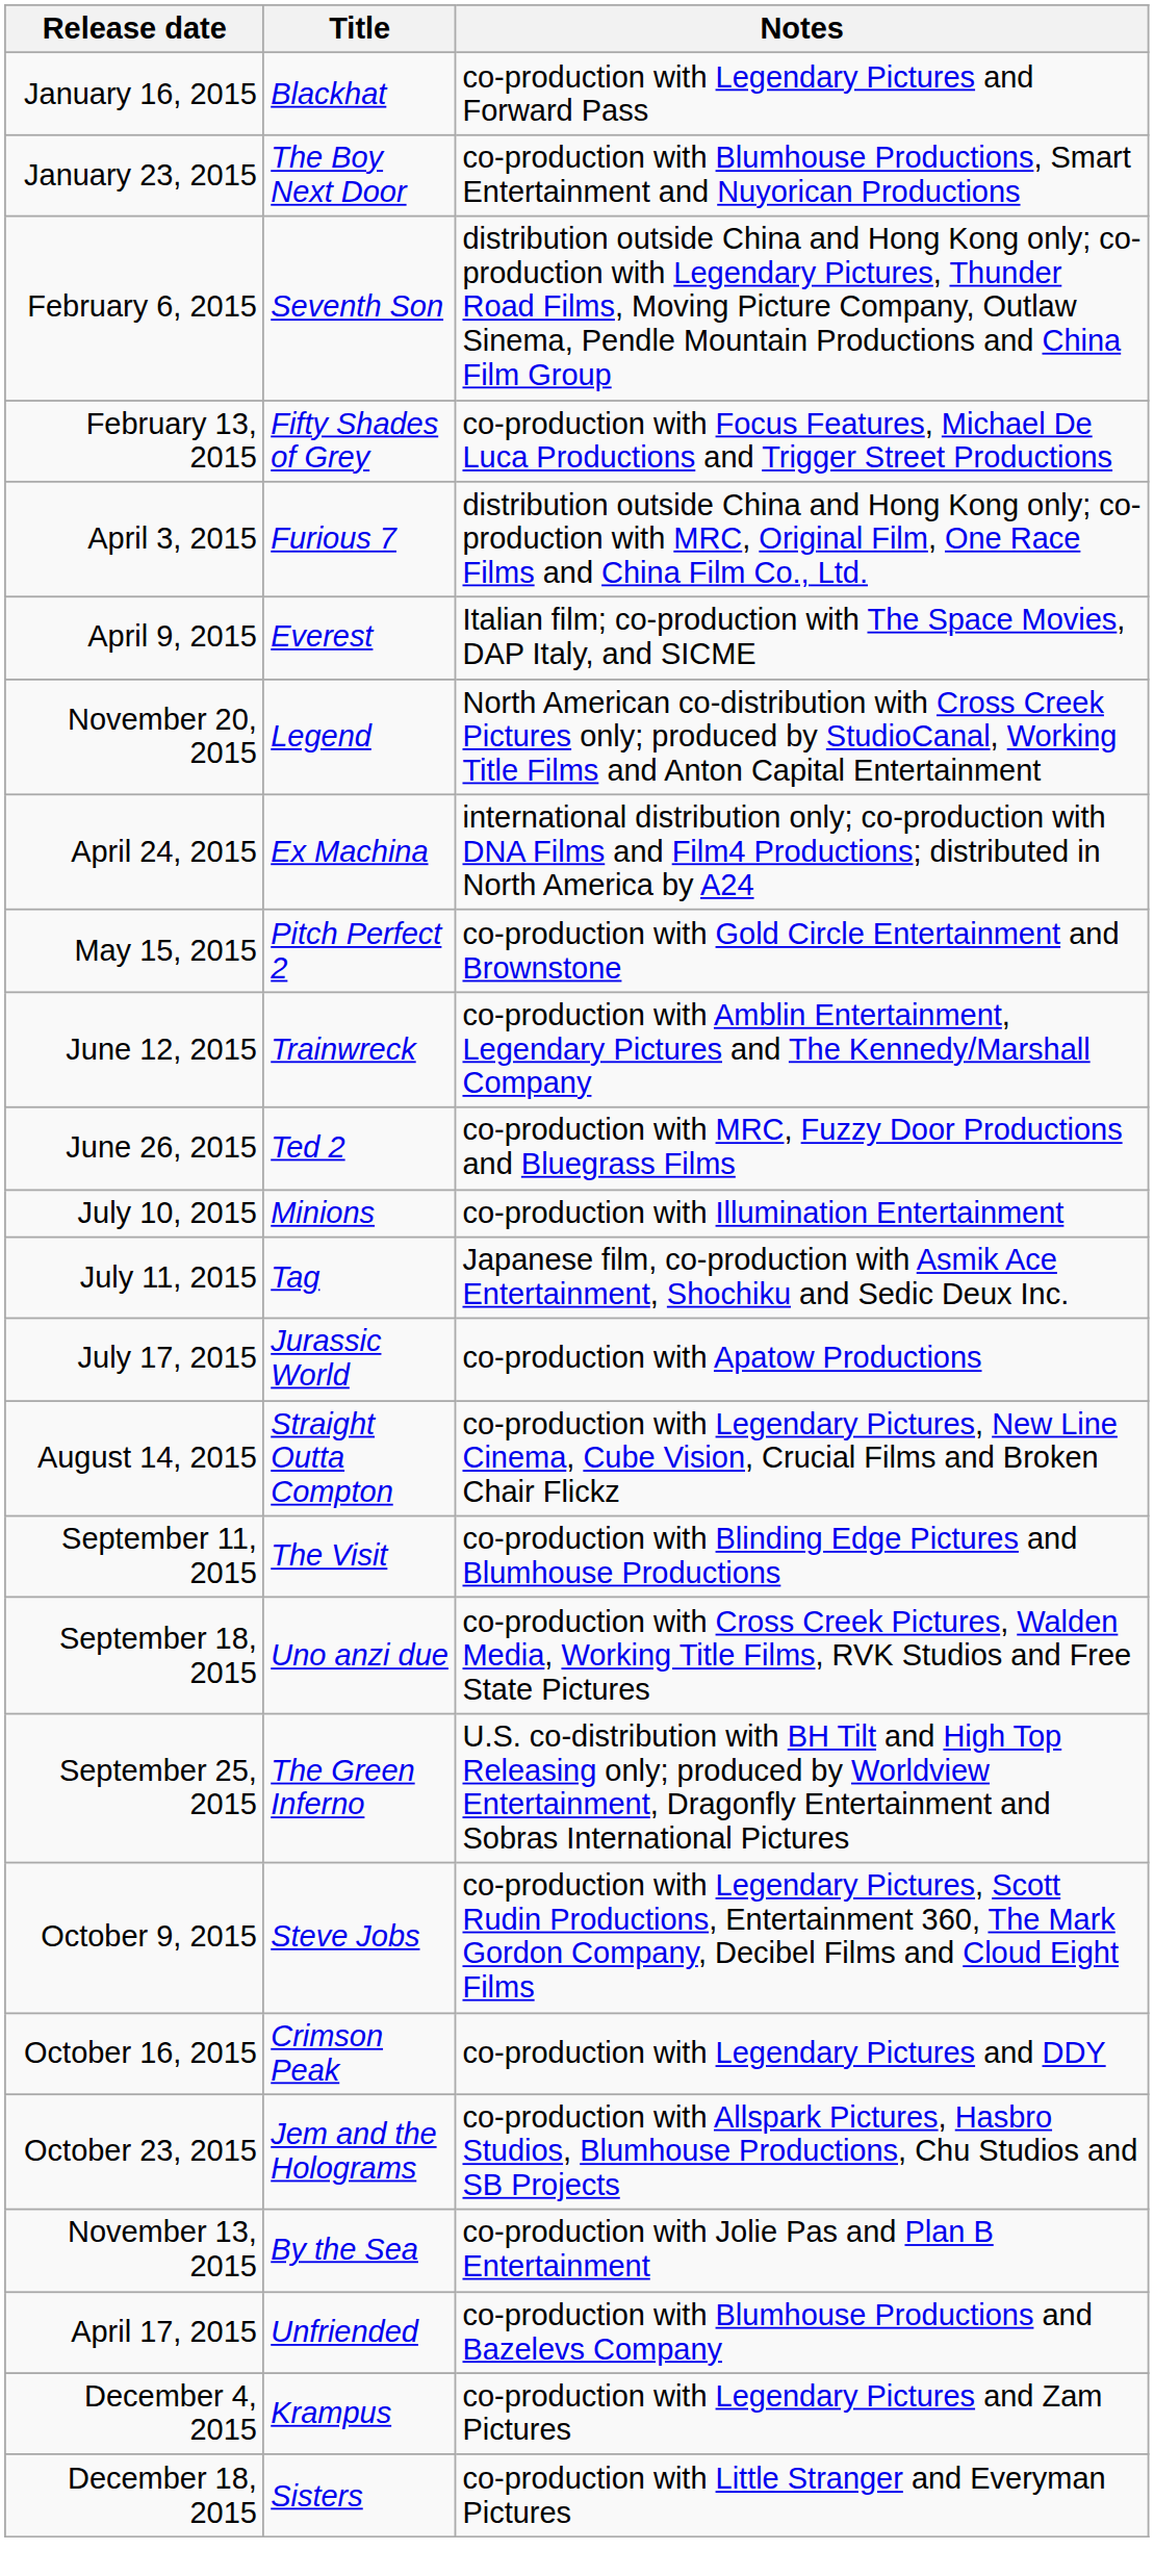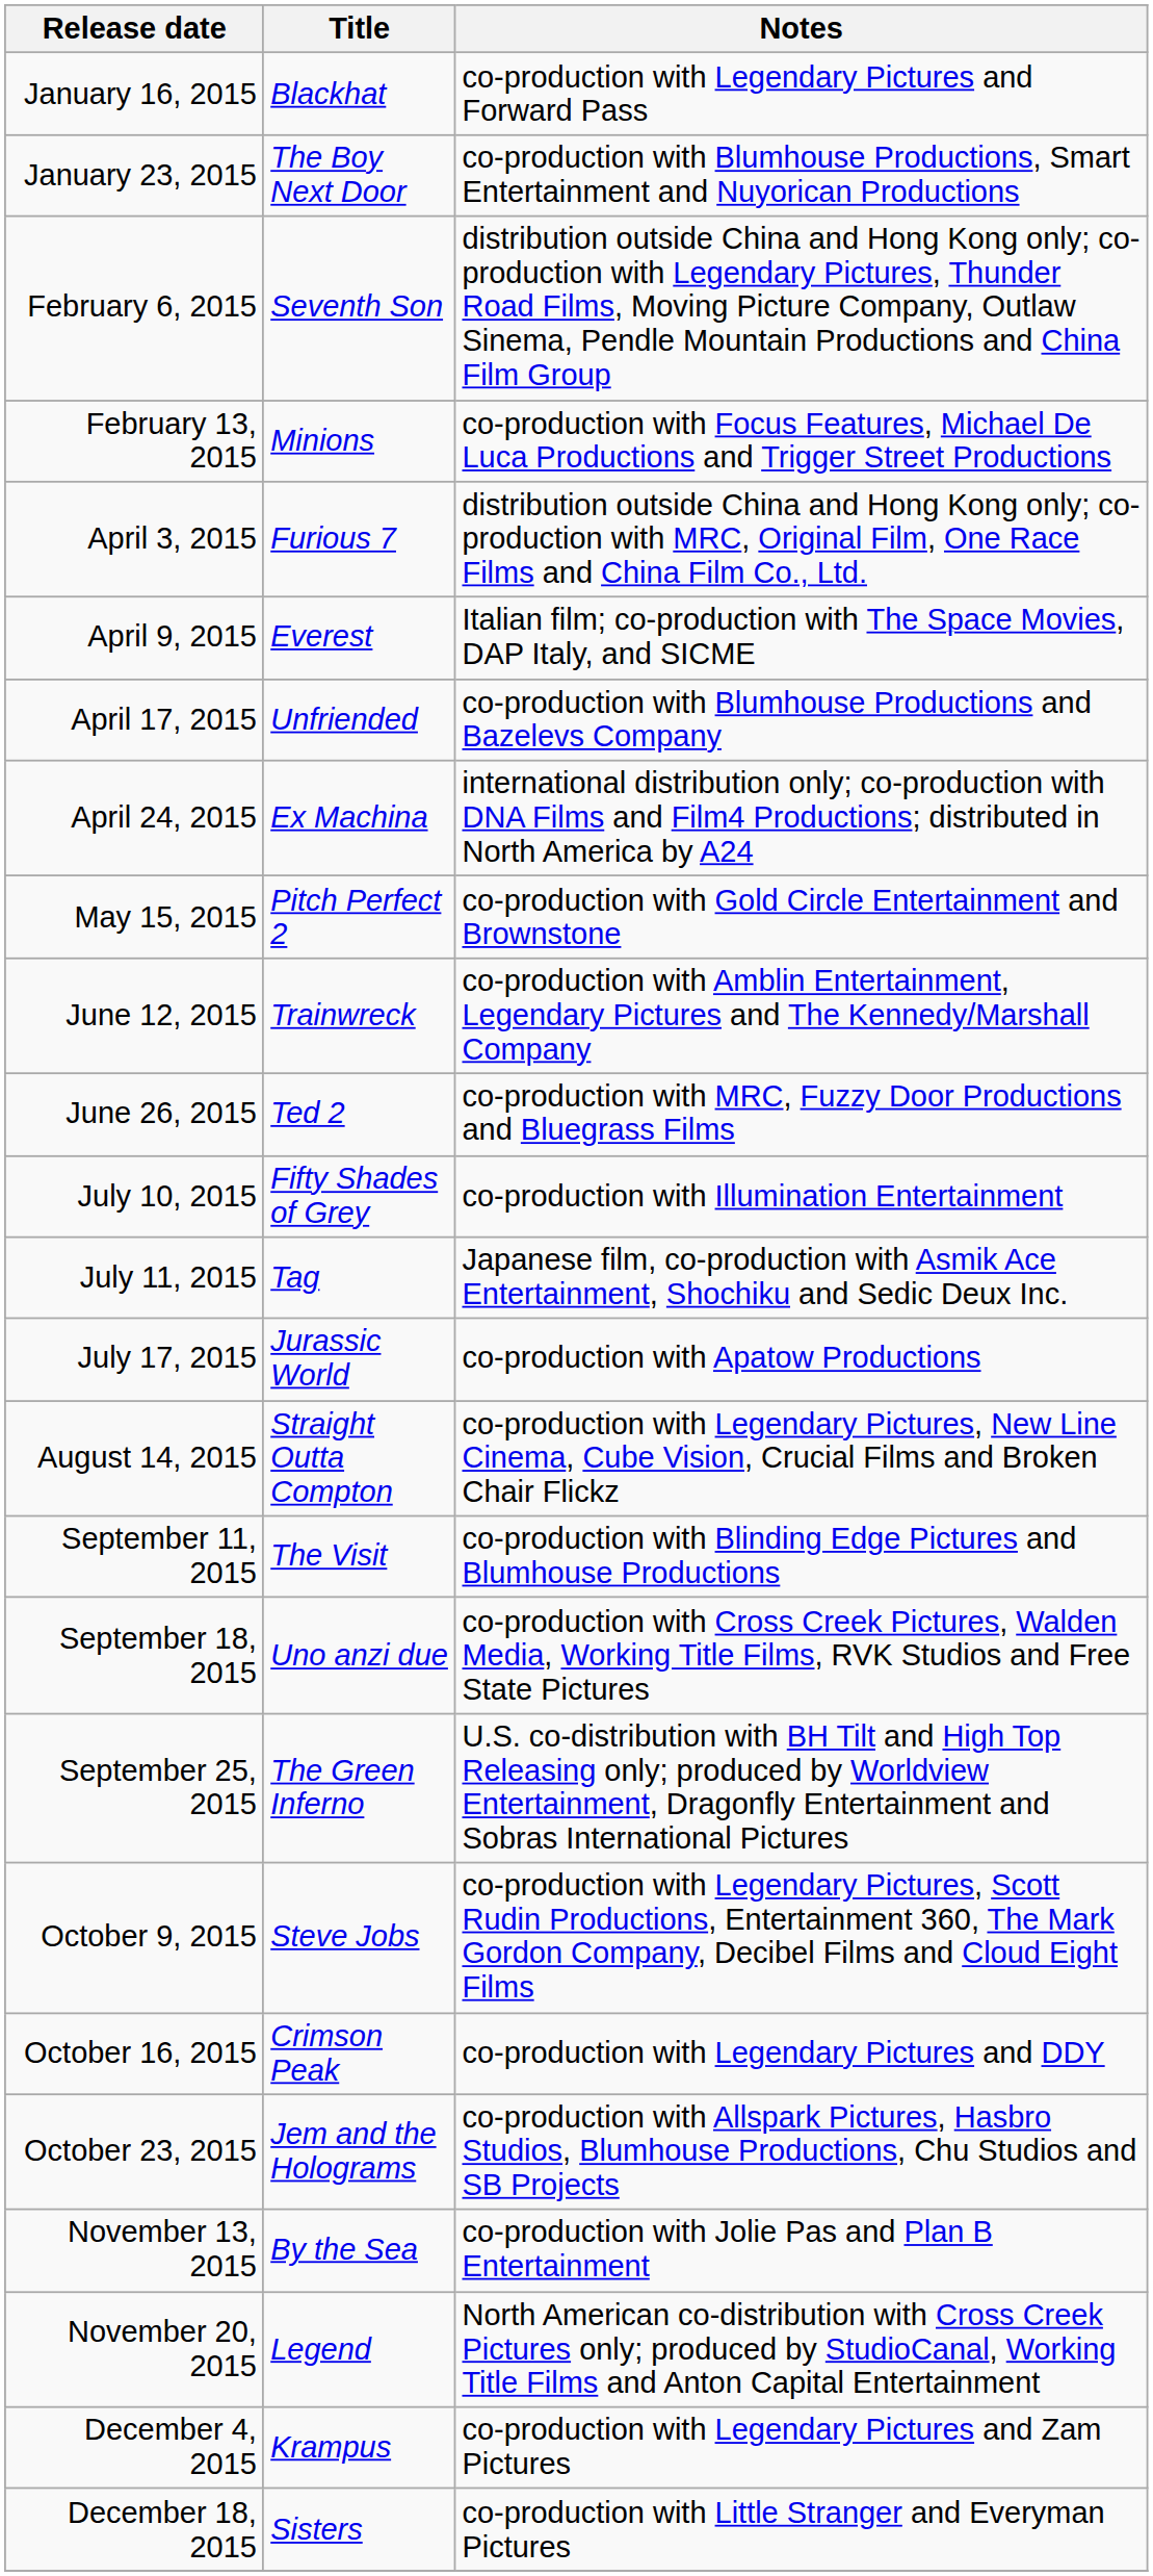 <table class="wikitable sortable">
 <tr>
 <th scope="col" style="width:130px;">Release date</th>
 <th>Title</th>
 <th>Notes</th>
 </tr>
 <tr>
 <td style="text-align:right;">January 16, 2015</td>
 <td><em><a href='#'>Blackhat</a></em></td>
 <td>co-production with <a href='#'>Legendary Pictures</a> and Forward Pass</td>
 </tr>
 <tr>
 <td style="text-align:right;">January 23, 2015</td>
 <td><em><a href='#'>The Boy Next Door</a></em></td>
 <td>co-production with <a href='#'>Blumhouse Productions</a>, Smart Entertainment and <a href='#'>Nuyorican Productions</a></td>
 </tr>
 <tr>
 <td style="text-align:right;">February 6, 2015</td>
 <td><em><a href='#'>Seventh Son</a></em></td>
 <td>distribution outside China and Hong Kong only; co-production with <a href='#'>Legendary Pictures</a>, <a href='#'>Thunder Road Films</a>, Moving Picture Company, Outlaw Sinema, Pendle Mountain Productions and <a href='#'>China Film Group</a></td>
 </tr>
 <tr>
 <td style="text-align:right;">February 13, 2015</td>
-<td><em><a href='#'>Fifty Shades of Grey</a></em></td>
+<td><em><a href='#'>Minions</a></em></td>
 <td>co-production with <a href='#'>Focus Features</a>, <a href='#'>Michael De Luca Productions</a> and <a href='#'>Trigger Street Productions</a></td>
 </tr>
 <tr>
 <td style="text-align:right;">April 3, 2015</td>
 <td><em><a href='#'>Furious 7</a></em></td>
 <td>distribution outside China and Hong Kong only; co-production with <a href='#'>MRC</a>, <a href='#'>Original Film</a>, <a href='#'>One Race Films</a> and <a href='#'>China Film Co., Ltd.</a></td>
 </tr>
 <tr>
 <td style="text-align:right;">April 9, 2015</td>
 <td><em><a href='#'>Everest</a></em></td>
 <td>Italian film; co-production with <a href='#'>The Space Movies</a>, DAP Italy, and SICME</td>
 </tr>
 <tr>
-<td style="text-align:right;">November 20, 2015</td>
-<td><em><a href='#'>Legend</a></em></td>
-<td>North American co-distribution with <a href='#'>Cross Creek Pictures</a> only; produced by <a href='#'>StudioCanal</a>, <a href='#'>Working Title Films</a> and Anton Capital Entertainment</td>
+<td style="text-align:right;">April 17, 2015</td>
+<td><em><a href='#'>Unfriended</a></em></td>
+<td>co-production with <a href='#'>Blumhouse Productions</a> and <a href='#'>Bazelevs Company</a></td>
 </tr>
 <tr>
 <td style="text-align:right;">April 24, 2015</td>
 <td><em><a href='#'>Ex Machina</a></em></td>
 <td>international distribution only; co-production with <a href='#'>DNA Films</a> and <a href='#'>Film4 Productions</a>; distributed in North America by <a href='#'>A24</a></td>
 </tr>
 <tr>
 <td style="text-align:right;">May 15, 2015</td>
 <td><em><a href='#'>Pitch Perfect 2</a></em></td>
 <td>co-production with <a href='#'>Gold Circle Entertainment</a> and <a href='#'>Brownstone</a></td>
 </tr>
 <tr>
 <td style="text-align:right;">June 12, 2015</td>
 <td><em><a href='#'>Trainwreck</a></em></td>
 <td>co-production with <a href='#'>Amblin Entertainment</a>, <a href='#'>Legendary Pictures</a> and <a href='#'>The Kennedy/Marshall Company</a></td>
 </tr>
 <tr>
 <td style="text-align:right;">June 26, 2015</td>
 <td><em><a href='#'>Ted 2</a></em></td>
 <td>co-production with <a href='#'>MRC</a>, <a href='#'>Fuzzy Door Productions</a> and <a href='#'>Bluegrass Films</a></td>
 </tr>
 <tr>
 <td style="text-align:right;">July 10, 2015</td>
-<td><em><a href='#'>Minions</a></em></td>
+<td><em><a href='#'>Fifty Shades of Grey</a></em></td>
 <td>co-production with <a href='#'>Illumination Entertainment</a></td>
 </tr>
 <tr>
 <td style="text-align:right;">July 11, 2015</td>
 <td><em><a href='#'>Tag</a></em></td>
 <td>Japanese film, co-production with <a href='#'>Asmik Ace Entertainment</a>, <a href='#'>Shochiku</a> and Sedic Deux Inc.</td>
 </tr>
 <tr>
 <td style="text-align:right;">July 17, 2015</td>
 <td><em><a href='#'>Jurassic World</a></em></td>
 <td>co-production with <a href='#'>Apatow Productions</a></td>
 </tr>
 <tr>
 <td style="text-align:right;">August 14, 2015</td>
 <td><em><a href='#'>Straight Outta Compton</a></em></td>
 <td>co-production with <a href='#'>Legendary Pictures</a>, <a href='#'>New Line Cinema</a>, <a href='#'>Cube Vision</a>, Crucial Films and Broken Chair Flickz</td>
 </tr>
 <tr>
 <td style="text-align:right;">September 11, 2015</td>
 <td><em><a href='#'>The Visit</a></em></td>
 <td>co-production with <a href='#'>Blinding Edge Pictures</a> and <a href='#'>Blumhouse Productions</a></td>
 </tr>
 <tr>
 <td style="text-align:right;">September 18, 2015</td>
 <td><em><a href='#'>Uno anzi due</a></em></td>
 <td>co-production with <a href='#'>Cross Creek Pictures</a>, <a href='#'>Walden Media</a>, <a href='#'>Working Title Films</a>, RVK Studios and Free State Pictures</td>
 </tr>
 <tr>
 <td style="text-align:right;">September 25, 2015</td>
 <td><em><a href='#'>The Green Inferno</a></em></td>
 <td>U.S. co-distribution with <a href='#'>BH Tilt</a> and <a href='#'>High Top Releasing</a> only; produced by <a href='#'>Worldview Entertainment</a>, Dragonfly Entertainment and Sobras International Pictures</td>
 </tr>
 <tr>
 <td style="text-align:right;">October 9, 2015</td>
 <td><em><a href='#'>Steve Jobs</a></em></td>
 <td>co-production with <a href='#'>Legendary Pictures</a>, <a href='#'>Scott Rudin Productions</a>, Entertainment 360, <a href='#'>The Mark Gordon Company</a>, Decibel Films and <a href='#'>Cloud Eight Films</a></td>
 </tr>
 <tr>
 <td style="text-align:right;">October 16, 2015</td>
 <td><em><a href='#'>Crimson Peak</a></em></td>
 <td>co-production with <a href='#'>Legendary Pictures</a> and <a href='#'>DDY</a></td>
 </tr>
 <tr>
 <td style="text-align:right;">October 23, 2015</td>
 <td><em><a href='#'>Jem and the Holograms</a></em></td>
 <td>co-production with <a href='#'>Allspark Pictures</a>, <a href='#'>Hasbro Studios</a>, <a href='#'>Blumhouse Productions</a>, Chu Studios and <a href='#'>SB Projects</a></td>
 </tr>
 <tr>
 <td style="text-align:right;">November 13, 2015</td>
 <td><em><a href='#'>By the Sea</a></em></td>
 <td>co-production with Jolie Pas and <a href='#'>Plan B Entertainment</a></td>
 </tr>
 <tr>
-<td style="text-align:right;">April 17, 2015</td>
-<td><em><a href='#'>Unfriended</a></em></td>
-<td>co-production with <a href='#'>Blumhouse Productions</a> and <a href='#'>Bazelevs Company</a></td>
+<td style="text-align:right;">November 20, 2015</td>
+<td><em><a href='#'>Legend</a></em></td>
+<td>North American co-distribution with <a href='#'>Cross Creek Pictures</a> only; produced by <a href='#'>StudioCanal</a>, <a href='#'>Working Title Films</a> and Anton Capital Entertainment</td>
 </tr>
 <tr>
 <td style="text-align:right;">December 4, 2015</td>
 <td><em><a href='#'>Krampus</a></em></td>
 <td>co-production with <a href='#'>Legendary Pictures</a> and Zam Pictures</td>
 </tr>
 <tr>
 <td style="text-align:right;">December 18, 2015</td>
 <td><em><a href='#'>Sisters</a></em></td>
 <td>co-production with <a href='#'>Little Stranger</a> and Everyman Pictures</td>
 </tr>
 <tr>
 </tr>
 </table>
